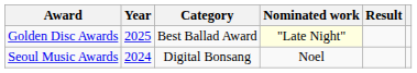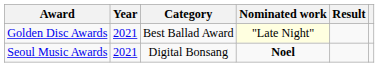 <table class="sortable wikitable" style="text-align:center;">
 <tr>
 <th>Award</th>
 <th>Year</th>
 <th>Category</th>
 <th>Nominated work</th>
 <th>Result</th>
 <th class=unsortable></th>
 </tr>
 <tr>
 <td><a href='#'>Golden Disc Awards</a></td>
-<td><a href='#'>2025</a></td>
+<td><a href='#'>2021</a></td>
 <td>Best Ballad Award</td>
 <td style="background: lightyellow;">"Late Night"</td>
 <td></td>
 <td></td>
 </tr>
 <tr>
 <td><a href='#'>Seoul Music Awards</a></td>
-<td><a href='#'>2024</a></td>
+<td><a href='#'>2021</a></td>
 <td>Digital Bonsang</td>
-<td>Noel</td>
+<td><strong>Noel</strong></td>
 <td></td>
 <td></td>
 </tr>
 </table>
